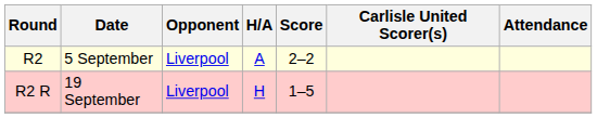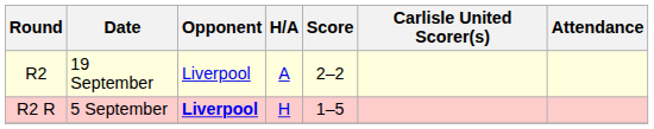 <table class="wikitable" style="text-align:center">
 <tr>
 <th>Round</th>
 <th>Date</th>
 <th>Opponent</th>
 <th>H/A</th>
 <th>Score</th>
 <th>Carlisle United Scorer(s)</th>
 <th>Attendance</th>
 </tr>
 <tr bgcolor=#ffffdd>
 <td>R2</td>
-<td align=left>5 September</td>
+<td align=left>19 September</td>
 <td align=left><a href='#'>Liverpool</a></td>
 <td><a href='#'>A</a></td>
 <td>2–2</td>
 <td align=left></td>
 <td></td>
 </tr>
 <tr bgcolor=#FFCCCC>
 <td>R2 R</td>
-<td align=left>19 September</td>
-<td align=left><a href='#'>Liverpool</a></td>
+<td align=left>5 September</td>
+<td align=left><strong><a href='#'>Liverpool</a></strong></td>
 <td><a href='#'>H</a></td>
 <td>1–5</td>
 <td align=left></td>
 <td></td>
 </tr>
 <tr>
 </tr>
 </table>
